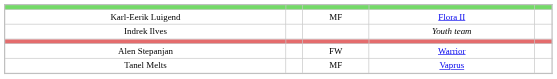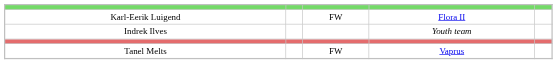 <table cellspacing="4" cellpadding="3" style="text-align:center;width:70%;border:solid 2px silver;font-size:90%" rules="all">
 <tr style="background-color:#73DA67;">
 <td></td>
 <td></td>
 <td></td>
 <td></td>
 <td></td>
 </tr>
 <tr>
 <td>Karl-Eerik Luigend</td>
 <td></td>
-<td>MF</td>
+<td>FW</td>
 <td><a href='#'>Flora II</a></td>
 <td></td>
 </tr>
 <tr>
 <td>Indrek Ilves</td>
 <td></td>
 <td></td>
 <td><em>Youth team</em></td>
 <td></td>
 </tr>
 <tr style="background-color:#E46C6D;">
 <td></td>
 <td></td>
 <td></td>
 <td></td>
 <td></td>
 </tr>
 <tr>
-<td>Alen Stepanjan</td>
+<td>Tanel Melts</td>
 <td></td>
 <td>FW</td>
-<td><a href='#'>Warrior</a></td>
-<td></td>
-</tr>
-<tr>
-<td>Tanel Melts</td>
-<td></td>
-<td>MF</td>
 <td><a href='#'>Vaprus</a></td>
 <td></td>
 </tr>
 </table>
